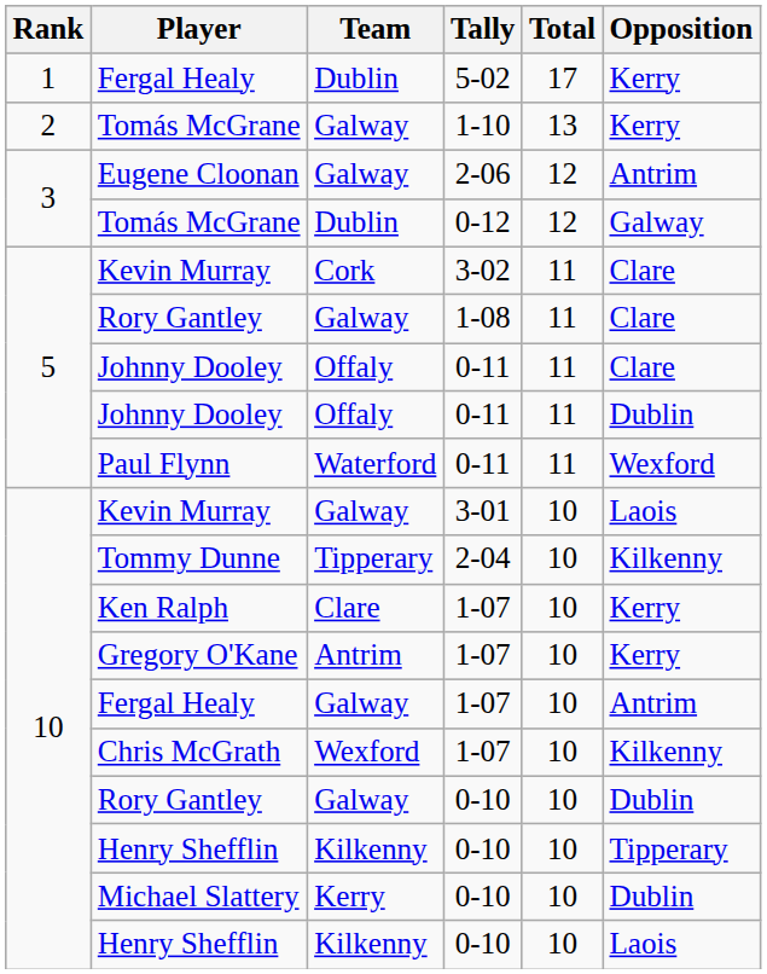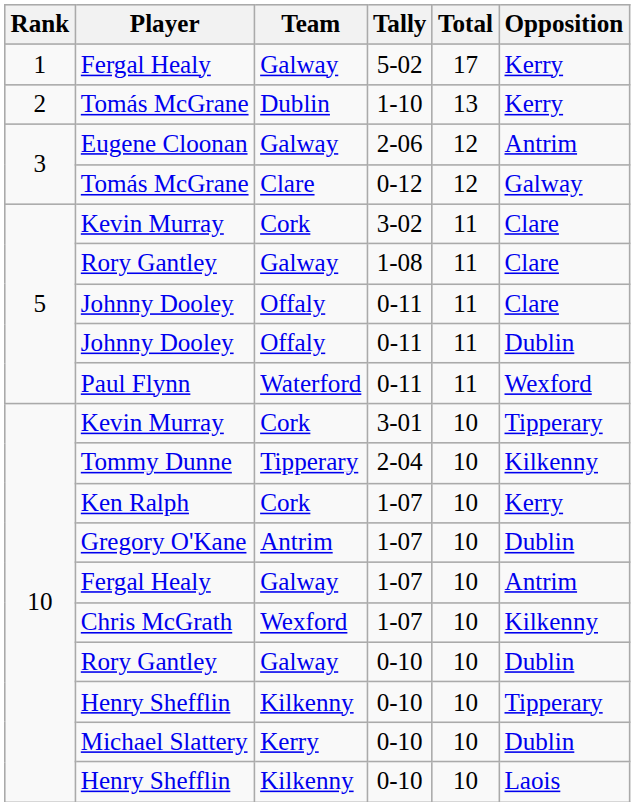 <table class="wikitable">
 <tr>
 <th>Rank</th>
 <th>Player</th>
 <th>Team</th>
 <th>Tally</th>
 <th>Total</th>
 <th>Opposition</th>
 </tr>
 <tr>
 <td rowspan=1 align=center>1</td>
 <td><a href='#'>Fergal Healy</a></td>
-<td><a href='#'>Dublin</a></td>
+<td><a href='#'>Galway</a></td>
 <td align=center>5-02</td>
 <td align=center>17</td>
 <td><a href='#'>Kerry</a></td>
 </tr>
 <tr>
 <td rowspan=1 align=center>2</td>
 <td><a href='#'>Tomás McGrane</a></td>
-<td><a href='#'>Galway</a></td>
+<td><a href='#'>Dublin</a></td>
 <td align=center>1-10</td>
 <td align=center>13</td>
 <td><a href='#'>Kerry</a></td>
 </tr>
 <tr>
 <td rowspan=2 align=center>3</td>
 <td><a href='#'>Eugene Cloonan</a></td>
 <td><a href='#'>Galway</a></td>
 <td align=center>2-06</td>
 <td align=center>12</td>
 <td><a href='#'>Antrim</a></td>
 </tr>
 <tr>
 <td><a href='#'>Tomás McGrane</a></td>
-<td><a href='#'>Dublin</a></td>
+<td><a href='#'>Clare</a></td>
 <td align=center>0-12</td>
 <td align=center>12</td>
 <td><a href='#'>Galway</a></td>
 </tr>
 <tr>
 <td rowspan=5 align=center>5</td>
 <td><a href='#'>Kevin Murray</a></td>
 <td><a href='#'>Cork</a></td>
 <td align=center>3-02</td>
 <td align=center>11</td>
 <td><a href='#'>Clare</a></td>
 </tr>
 <tr>
 <td><a href='#'>Rory Gantley</a></td>
 <td><a href='#'>Galway</a></td>
 <td align=center>1-08</td>
 <td align=center>11</td>
 <td><a href='#'>Clare</a></td>
 </tr>
 <tr>
 <td><a href='#'>Johnny Dooley</a></td>
 <td><a href='#'>Offaly</a></td>
 <td align=center>0-11</td>
 <td align=center>11</td>
 <td><a href='#'>Clare</a></td>
 </tr>
 <tr>
 <td><a href='#'>Johnny Dooley</a></td>
 <td><a href='#'>Offaly</a></td>
 <td align=center>0-11</td>
 <td align=center>11</td>
 <td><a href='#'>Dublin</a></td>
 </tr>
 <tr>
 <td><a href='#'>Paul Flynn</a></td>
 <td><a href='#'>Waterford</a></td>
 <td align=center>0-11</td>
 <td align=center>11</td>
 <td><a href='#'>Wexford</a></td>
 </tr>
 <tr>
 <td rowspan=10 align=center>10</td>
 <td><a href='#'>Kevin Murray</a></td>
-<td><a href='#'>Galway</a></td>
+<td><a href='#'>Cork</a></td>
 <td align=center>3-01</td>
 <td align=center>10</td>
-<td><a href='#'>Laois</a></td>
+<td><a href='#'>Tipperary</a></td>
 </tr>
 <tr>
 <td><a href='#'>Tommy Dunne</a></td>
 <td><a href='#'>Tipperary</a></td>
 <td align=center>2-04</td>
 <td align=center>10</td>
 <td><a href='#'>Kilkenny</a></td>
 </tr>
 <tr>
 <td><a href='#'>Ken Ralph</a></td>
-<td><a href='#'>Clare</a></td>
+<td><a href='#'>Cork</a></td>
 <td align=center>1-07</td>
 <td align=center>10</td>
 <td><a href='#'>Kerry</a></td>
 </tr>
 <tr>
 <td><a href='#'>Gregory O'Kane</a></td>
 <td><a href='#'>Antrim</a></td>
 <td align=center>1-07</td>
 <td align=center>10</td>
-<td><a href='#'>Kerry</a></td>
+<td><a href='#'>Dublin</a></td>
 </tr>
 <tr>
 <td><a href='#'>Fergal Healy</a></td>
 <td><a href='#'>Galway</a></td>
 <td align=center>1-07</td>
 <td align=center>10</td>
 <td><a href='#'>Antrim</a></td>
 </tr>
 <tr>
 <td><a href='#'>Chris McGrath</a></td>
 <td><a href='#'>Wexford</a></td>
 <td align=center>1-07</td>
 <td align=center>10</td>
 <td><a href='#'>Kilkenny</a></td>
 </tr>
 <tr>
 <td><a href='#'>Rory Gantley</a></td>
 <td><a href='#'>Galway</a></td>
 <td align=center>0-10</td>
 <td align=center>10</td>
 <td><a href='#'>Dublin</a></td>
 </tr>
 <tr>
 <td><a href='#'>Henry Shefflin</a></td>
 <td><a href='#'>Kilkenny</a></td>
 <td align=center>0-10</td>
 <td align=center>10</td>
 <td><a href='#'>Tipperary</a></td>
 </tr>
 <tr>
 <td><a href='#'>Michael Slattery</a></td>
 <td><a href='#'>Kerry</a></td>
 <td align=center>0-10</td>
 <td align=center>10</td>
 <td><a href='#'>Dublin</a></td>
 </tr>
 <tr>
 <td><a href='#'>Henry Shefflin</a></td>
 <td><a href='#'>Kilkenny</a></td>
 <td align=center>0-10</td>
 <td align=center>10</td>
 <td><a href='#'>Laois</a></td>
 </tr>
 </table>
